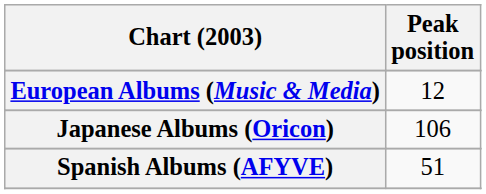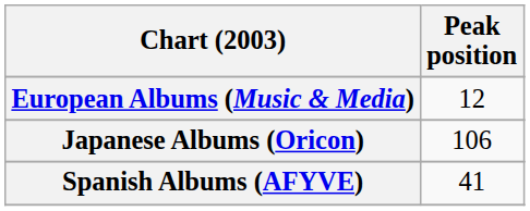 <table class="wikitable sortable plainrowheaders" style="text-align:center">
 <tr>
 <th scope="col">Chart (2003)</th>
 <th scope="col">Peak<br>position</th>
 </tr>
 <tr>
 </tr>
 <tr>
 </tr>
 <tr>
 </tr>
 <tr>
 </tr>
 <tr>
 </tr>
 <tr>
 <th scope="row"><a href='#'>European Albums</a> (<em><a href='#'>Music & Media</a></em>)</th>
 <td>12</td>
 </tr>
 <tr>
 </tr>
 <tr>
 </tr>
 <tr>
 </tr>
 <tr>
 <th scope="row">Japanese Albums (<a href='#'>Oricon</a>)</th>
 <td>106</td>
 </tr>
 <tr>
 </tr>
 <tr>
 </tr>
 <tr>
 </tr>
 <tr>
 <th scope="row">Spanish Albums (<a href='#'>AFYVE</a>)</th>
-<td>51</td>
+<td>41</td>
 </tr>
 <tr>
 </tr>
 <tr>
 </tr>
 <tr>
 </tr>
 <tr>
 </tr>
 </table>
